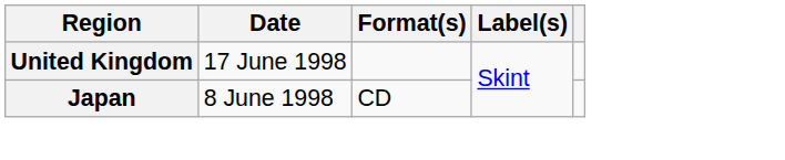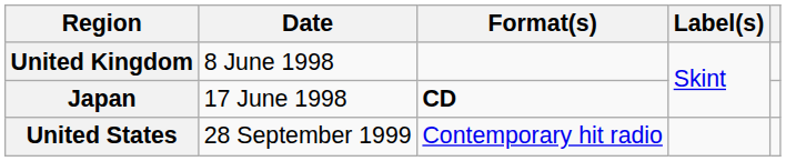 <table class="wikitable plainrowheaders">
 <tr>
 <th scope="col">Region</th>
 <th scope="col">Date</th>
 <th scope="col">Format(s)</th>
 <th scope="col">Label(s)</th>
 <th scope="col"></th>
 </tr>
 <tr>
 <th scope="row">United Kingdom</th>
-<td>17 June 1998</td>
+<td>8 June 1998</td>
 <td></td>
 <td rowspan="2"><a href='#'>Skint</a></td>
 <td></td>
 </tr>
 <tr>
 <th scope="row">Japan</th>
-<td>8 June 1998</td>
-<td>CD</td>
+<td>17 June 1998</td>
+<td><strong>CD</strong></td>
+<td></td>
+</tr>
+<tr>
+<th scope="row">United States</th>
+<td>28 September 1999</td>
+<td><a href='#'>Contemporary hit radio</a></td>
+<td></td>
 <td></td>
 </tr>
 </table>
